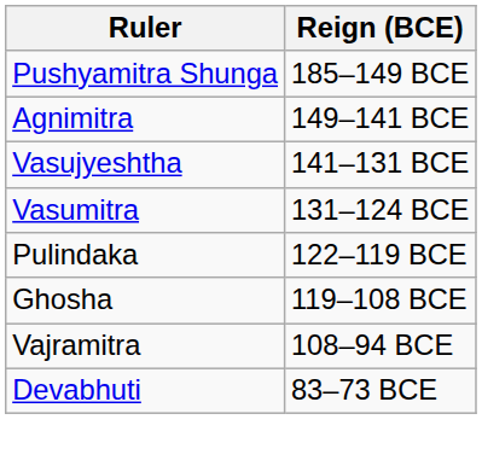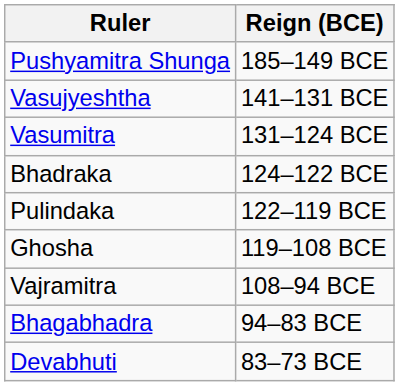 <table class="wikitable">
 <tr>
 <th>Ruler</th>
 <th>Reign (BCE)</th>
 </tr>
 <tr>
 <td><a href='#'>Pushyamitra Shunga</a></td>
 <td>185–149 BCE</td>
 </tr>
 <tr>
-<td><a href='#'>Agnimitra</a></td>
-<td>149–141 BCE</td>
-</tr>
-<tr>
 <td><a href='#'>Vasujyeshtha</a></td>
 <td>141–131 BCE</td>
 </tr>
 <tr>
 <td><a href='#'>Vasumitra</a></td>
 <td>131–124 BCE</td>
+</tr>
+<tr>
+<td>Bhadraka</td>
+<td>124–122 BCE</td>
 </tr>
 <tr>
 <td>Pulindaka</td>
 <td>122–119 BCE</td>
 </tr>
 <tr>
 <td>Ghosha</td>
 <td>119–108 BCE</td>
 </tr>
 <tr>
 <td>Vajramitra</td>
 <td>108–94 BCE</td>
 </tr>
 <tr>
+<td><a href='#'>Bhagabhadra</a></td>
+<td>94–83 BCE</td>
+</tr>
+<tr>
 <td><a href='#'>Devabhuti</a></td>
 <td>83–73 BCE</td>
 </tr>
 </table>
